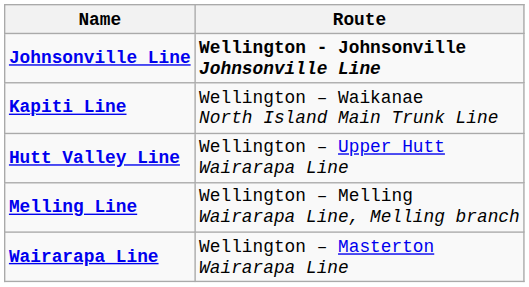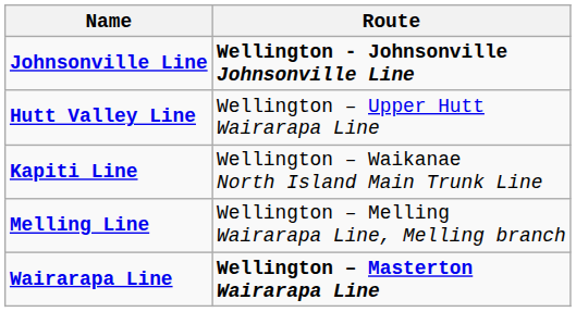 <table class="wikitable">
 <tr>
 <th>Name</th>
 <th>Route</th>
 </tr>
 <tr>
 <td><strong><a href='#'>Johnsonville Line</a></strong></td>
 <td><strong>Wellington - Johnsonville <br> <em>Johnsonville Line</em></strong></td>
 </tr>
 <tr>
+<td><strong><a href='#'>Hutt Valley Line</a></strong></td>
+<td>Wellington – <a href='#'>Upper Hutt</a> <br> <em>Wairarapa Line</em></td>
+</tr>
+<tr>
 <td><strong><a href='#'>Kapiti Line</a></strong></td>
 <td>Wellington – Waikanae <br> <em>North Island Main Trunk Line</em></td>
-</tr>
-<tr>
-<td><strong><a href='#'>Hutt Valley Line</a></strong></td>
-<td>Wellington – <a href='#'>Upper Hutt</a> <br> <em>Wairarapa Line</em></td>
 </tr>
 <tr>
 <td><strong><a href='#'>Melling Line</a></strong></td>
 <td>Wellington – Melling <br> <em>Wairarapa Line, Melling branch</em></td>
 </tr>
 <tr>
 <td><strong><a href='#'>Wairarapa Line</a></strong></td>
-<td>Wellington – <a href='#'>Masterton</a> <br> <em>Wairarapa Line</em></td>
+<td><strong>Wellington – <a href='#'>Masterton</a> <br> <em>Wairarapa Line</em></strong></td>
 </tr>
 </table>
